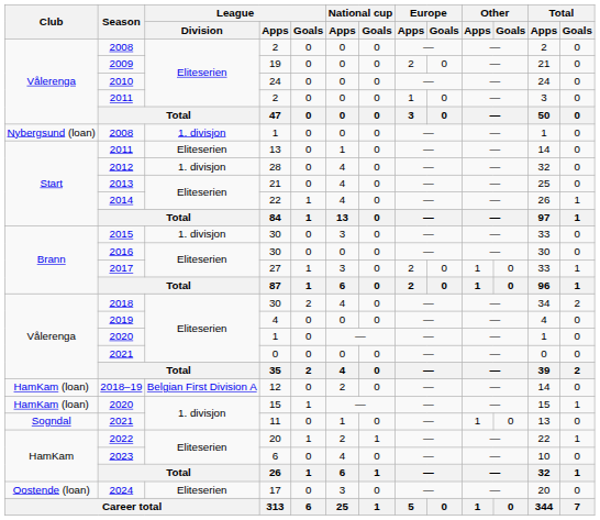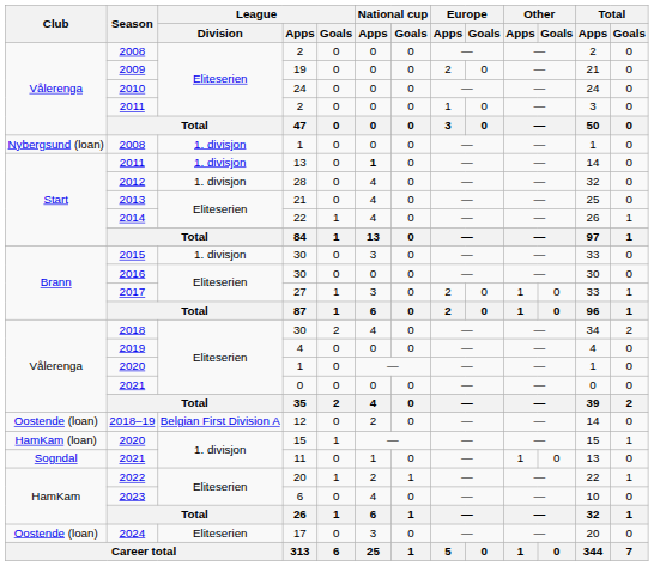 <table class="wikitable" style="text-align: center;">
 <tr>
 <th rowspan=2>Club</th>
 <th rowspan=2>Season</th>
 <th colspan=3>League</th>
 <th colspan=2>National cup</th>
 <th colspan=2>Europe</th>
 <th colspan=2>Other</th>
 <th colspan=2>Total</th>
 </tr>
 <tr>
 <th>Division</th>
 <th>Apps</th>
 <th>Goals</th>
 <th>Apps</th>
 <th>Goals</th>
 <th>Apps</th>
 <th>Goals</th>
 <th>Apps</th>
 <th>Goals</th>
 <th>Apps</th>
 <th>Goals</th>
 </tr>
 <tr>
 <td rowspan=5><a href='#'>Vålerenga</a></td>
 <td><a href='#'>2008</a></td>
 <td rowspan=4><a href='#'>Eliteserien</a></td>
 <td>2</td>
 <td>0</td>
 <td>0</td>
 <td>0</td>
 <td colspan=2>—</td>
 <td colspan=2>—</td>
 <td>2</td>
 <td>0</td>
 </tr>
 <tr>
 <td><a href='#'>2009</a></td>
 <td>19</td>
 <td>0</td>
 <td>0</td>
 <td>0</td>
 <td>2</td>
 <td>0</td>
 <td colspan=2>—</td>
 <td>21</td>
 <td>0</td>
 </tr>
 <tr>
 <td><a href='#'>2010</a></td>
 <td>24</td>
 <td>0</td>
 <td>0</td>
 <td>0</td>
 <td colspan=2>—</td>
 <td colspan=2>—</td>
 <td>24</td>
 <td>0</td>
 </tr>
 <tr>
 <td><a href='#'>2011</a></td>
 <td>2</td>
 <td>0</td>
 <td>0</td>
 <td>0</td>
 <td>1</td>
 <td>0</td>
 <td colspan=2>—</td>
 <td>3</td>
 <td>0</td>
 </tr>
 <tr>
 <th colspan=2>Total</th>
 <th>47</th>
 <th>0</th>
 <th>0</th>
 <th>0</th>
 <th>3</th>
 <th>0</th>
 <th colspan=2>—</th>
 <th>50</th>
 <th>0</th>
 </tr>
 <tr>
 <td><a href='#'>Nybergsund</a> (loan)</td>
 <td><a href='#'>2008</a></td>
 <td><a href='#'>1. divisjon</a></td>
 <td>1</td>
 <td>0</td>
 <td>0</td>
 <td>0</td>
 <td colspan=2>—</td>
 <td colspan=2>—</td>
 <td>1</td>
 <td>0</td>
 </tr>
 <tr>
 <td rowspan=5><a href='#'>Start</a></td>
 <td><a href='#'>2011</a></td>
-<td>Eliteserien</td>
+<td><a href='#'>1. divisjon</a></td>
 <td>13</td>
 <td>0</td>
-<td>1</td>
+<td><strong>1</strong></td>
 <td>0</td>
 <td colspan=2>—</td>
 <td colspan=2>—</td>
 <td>14</td>
 <td>0</td>
 </tr>
 <tr>
 <td><a href='#'>2012</a></td>
 <td rowspan=1>1. divisjon</td>
 <td>28</td>
 <td>0</td>
 <td>4</td>
 <td>0</td>
 <td colspan=2>—</td>
 <td colspan=2>—</td>
 <td>32</td>
 <td>0</td>
 </tr>
 <tr>
 <td><a href='#'>2013</a></td>
 <td rowspan=2>Eliteserien</td>
 <td>21</td>
 <td>0</td>
 <td>4</td>
 <td>0</td>
 <td colspan=2>—</td>
 <td colspan=2>—</td>
 <td>25</td>
 <td>0</td>
 </tr>
 <tr>
 <td><a href='#'>2014</a></td>
 <td>22</td>
 <td>1</td>
 <td>4</td>
 <td>0</td>
 <td colspan=2>—</td>
 <td colspan=2>—</td>
 <td>26</td>
 <td>1</td>
 </tr>
 <tr>
 <th colspan=2>Total</th>
 <th>84</th>
 <th>1</th>
 <th>13</th>
 <th>0</th>
 <th colspan=2>—</th>
 <th colspan=2>—</th>
 <th>97</th>
 <th>1</th>
 </tr>
 <tr>
 <td rowspan=4><a href='#'>Brann</a></td>
 <td><a href='#'>2015</a></td>
 <td>1. divisjon</td>
 <td>30</td>
 <td>0</td>
 <td>3</td>
 <td>0</td>
 <td colspan=2>—</td>
 <td colspan=2>—</td>
 <td>33</td>
 <td>0</td>
 </tr>
 <tr>
 <td><a href='#'>2016</a></td>
 <td rowspan=2>Eliteserien</td>
 <td>30</td>
 <td>0</td>
 <td>0</td>
 <td>0</td>
 <td colspan=2>—</td>
 <td colspan=2>—</td>
 <td>30</td>
 <td>0</td>
 </tr>
 <tr>
 <td><a href='#'>2017</a></td>
 <td>27</td>
 <td>1</td>
 <td>3</td>
 <td>0</td>
 <td>2</td>
 <td>0</td>
 <td>1</td>
 <td>0</td>
 <td>33</td>
 <td>1</td>
 </tr>
 <tr>
 <th colspan=2>Total</th>
 <th>87</th>
 <th>1</th>
 <th>6</th>
 <th>0</th>
 <th>2</th>
 <th>0</th>
 <th>1</th>
 <th>0</th>
 <th>96</th>
 <th>1</th>
 </tr>
 <tr>
 <td rowspan=5>Vålerenga</td>
 <td><a href='#'>2018</a></td>
 <td rowspan=4>Eliteserien</td>
 <td>30</td>
 <td>2</td>
 <td>4</td>
 <td>0</td>
 <td colspan=2>—</td>
 <td colspan=2>—</td>
 <td>34</td>
 <td>2</td>
 </tr>
 <tr>
 <td><a href='#'>2019</a></td>
 <td>4</td>
 <td>0</td>
 <td>0</td>
 <td>0</td>
 <td colspan=2>—</td>
 <td colspan=2>—</td>
 <td>4</td>
 <td>0</td>
 </tr>
 <tr>
 <td><a href='#'>2020</a></td>
 <td>1</td>
 <td>0</td>
 <td colspan=2>—</td>
 <td colspan=2>—</td>
 <td colspan=2>—</td>
 <td>1</td>
 <td>0</td>
 </tr>
 <tr>
 <td><a href='#'>2021</a></td>
 <td>0</td>
 <td>0</td>
 <td>0</td>
 <td>0</td>
 <td colspan=2>—</td>
 <td colspan=2>—</td>
 <td>0</td>
 <td>0</td>
 </tr>
 <tr>
 <th colspan=2>Total</th>
 <th>35</th>
 <th>2</th>
 <th>4</th>
 <th>0</th>
 <th colspan=2>—</th>
 <th colspan=2>—</th>
 <th>39</th>
 <th>2</th>
 </tr>
 <tr>
-<td><a href='#'>HamKam</a> (loan)</td>
+<td><a href='#'>Oostende</a> (loan)</td>
 <td><a href='#'>2018–19</a></td>
 <td><a href='#'>Belgian First Division A</a></td>
 <td>12</td>
 <td>0</td>
 <td>2</td>
 <td>0</td>
 <td colspan=2>—</td>
 <td colspan=2>—</td>
 <td>14</td>
 <td>0</td>
 </tr>
 <tr>
 <td><a href='#'>HamKam</a> (loan)</td>
 <td><a href='#'>2020</a></td>
 <td rowspan=2>1. divisjon</td>
 <td>15</td>
 <td>1</td>
 <td colspan=2>—</td>
 <td colspan=2>—</td>
 <td colspan=2>—</td>
 <td>15</td>
 <td>1</td>
 </tr>
 <tr>
 <td><a href='#'>Sogndal</a></td>
 <td><a href='#'>2021</a></td>
 <td>11</td>
 <td>0</td>
 <td>1</td>
 <td>0</td>
 <td colspan=2>—</td>
 <td>1</td>
 <td>0</td>
 <td>13</td>
 <td>0</td>
 </tr>
 <tr>
 <td rowspan=3>HamKam</td>
 <td><a href='#'>2022</a></td>
 <td rowspan=2>Eliteserien</td>
 <td>20</td>
 <td>1</td>
 <td>2</td>
 <td>1</td>
 <td colspan=2>—</td>
 <td colspan=2>—</td>
 <td>22</td>
 <td>1</td>
 </tr>
 <tr>
 <td><a href='#'>2023</a></td>
 <td>6</td>
 <td>0</td>
 <td>4</td>
 <td>0</td>
 <td colspan=2>—</td>
 <td colspan=2>—</td>
 <td>10</td>
 <td>0</td>
 </tr>
 <tr>
 <th colspan=2>Total</th>
 <th>26</th>
 <th>1</th>
 <th>6</th>
 <th>1</th>
 <th colspan=2>—</th>
 <th colspan=2>—</th>
 <th>32</th>
 <th>1</th>
 </tr>
 <tr>
 <td><a href='#'>Oostende</a> (loan)</td>
 <td><a href='#'>2024</a></td>
 <td>Eliteserien</td>
 <td>17</td>
 <td>0</td>
 <td>3</td>
 <td>0</td>
 <td colspan=2>—</td>
 <td colspan=2>—</td>
 <td>20</td>
 <td>0</td>
 </tr>
 <tr>
 <th colspan=3>Career total</th>
 <th>313</th>
 <th>6</th>
 <th>25</th>
 <th>1</th>
 <th>5</th>
 <th>0</th>
 <th>1</th>
 <th>0</th>
 <th>344</th>
 <th>7</th>
 </tr>
 </table>
